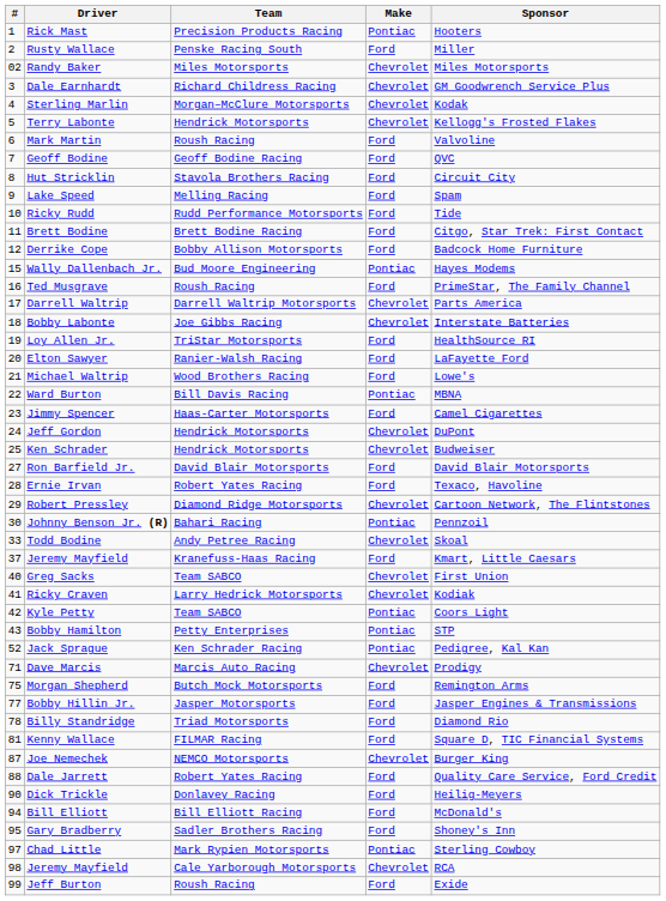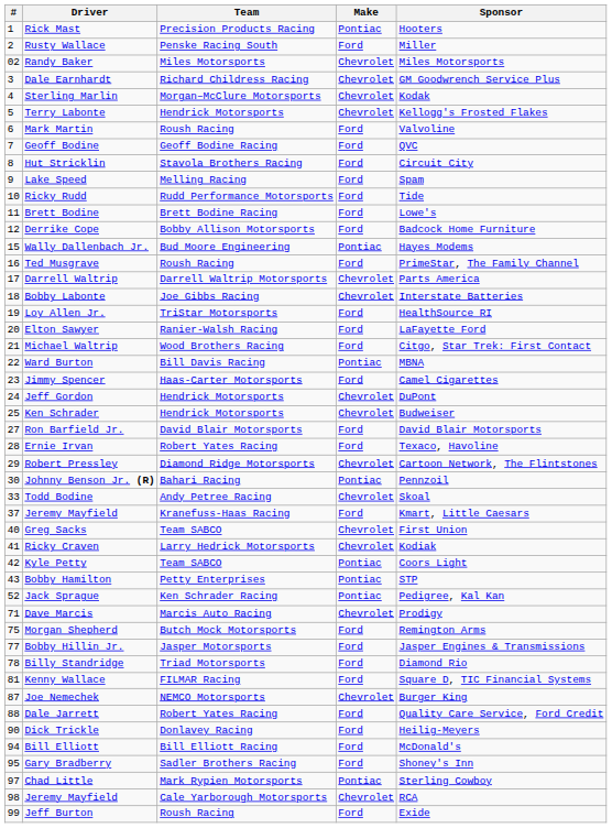 <table class="wikitable" style="font-size:95%">
 <tr>
 <th>#</th>
 <th>Driver</th>
 <th>Team</th>
 <th>Make</th>
 <th>Sponsor</th>
 </tr>
 <tr>
 <td>1</td>
 <td><a href='#'>Rick Mast</a></td>
 <td><a href='#'>Precision Products Racing</a></td>
 <td><a href='#'>Pontiac</a></td>
 <td><a href='#'>Hooters</a></td>
 </tr>
 <tr>
 <td>2</td>
 <td><a href='#'>Rusty Wallace</a></td>
 <td><a href='#'>Penske Racing South</a></td>
 <td><a href='#'>Ford</a></td>
 <td><a href='#'>Miller</a></td>
 </tr>
 <tr>
 <td>02</td>
 <td><a href='#'>Randy Baker</a></td>
 <td><a href='#'>Miles Motorsports</a></td>
 <td><a href='#'>Chevrolet</a></td>
 <td><a href='#'>Miles Motorsports</a></td>
 </tr>
 <tr>
 <td>3</td>
 <td><a href='#'>Dale Earnhardt</a></td>
 <td><a href='#'>Richard Childress Racing</a></td>
 <td><a href='#'>Chevrolet</a></td>
 <td><a href='#'>GM Goodwrench Service Plus</a></td>
 </tr>
 <tr>
 <td>4</td>
 <td><a href='#'>Sterling Marlin</a></td>
 <td><a href='#'>Morgan–McClure Motorsports</a></td>
 <td><a href='#'>Chevrolet</a></td>
 <td><a href='#'>Kodak</a></td>
 </tr>
 <tr>
 <td>5</td>
 <td><a href='#'>Terry Labonte</a></td>
 <td><a href='#'>Hendrick Motorsports</a></td>
 <td><a href='#'>Chevrolet</a></td>
 <td><a href='#'>Kellogg's Frosted Flakes</a></td>
 </tr>
 <tr>
 <td>6</td>
 <td><a href='#'>Mark Martin</a></td>
 <td><a href='#'>Roush Racing</a></td>
 <td><a href='#'>Ford</a></td>
 <td><a href='#'>Valvoline</a></td>
 </tr>
 <tr>
 <td>7</td>
 <td><a href='#'>Geoff Bodine</a></td>
 <td><a href='#'>Geoff Bodine Racing</a></td>
 <td><a href='#'>Ford</a></td>
 <td><a href='#'>QVC</a></td>
 </tr>
 <tr>
 <td>8</td>
 <td><a href='#'>Hut Stricklin</a></td>
 <td><a href='#'>Stavola Brothers Racing</a></td>
 <td><a href='#'>Ford</a></td>
 <td><a href='#'>Circuit City</a></td>
 </tr>
 <tr>
 <td>9</td>
 <td><a href='#'>Lake Speed</a></td>
 <td><a href='#'>Melling Racing</a></td>
 <td><a href='#'>Ford</a></td>
 <td><a href='#'>Spam</a></td>
 </tr>
 <tr>
 <td>10</td>
 <td><a href='#'>Ricky Rudd</a></td>
 <td><a href='#'>Rudd Performance Motorsports</a></td>
 <td><a href='#'>Ford</a></td>
 <td><a href='#'>Tide</a></td>
 </tr>
 <tr>
 <td>11</td>
 <td><a href='#'>Brett Bodine</a></td>
 <td><a href='#'>Brett Bodine Racing</a></td>
 <td><a href='#'>Ford</a></td>
-<td><a href='#'>Citgo</a>, <a href='#'>Star Trek: First Contact</a></td>
+<td><a href='#'>Lowe's</a></td>
 </tr>
 <tr>
 <td>12</td>
 <td><a href='#'>Derrike Cope</a></td>
 <td><a href='#'>Bobby Allison Motorsports</a></td>
 <td><a href='#'>Ford</a></td>
 <td><a href='#'>Badcock Home Furniture</a></td>
 </tr>
 <tr>
 <td>15</td>
 <td><a href='#'>Wally Dallenbach Jr.</a></td>
 <td><a href='#'>Bud Moore Engineering</a></td>
 <td><a href='#'>Pontiac</a></td>
 <td><a href='#'>Hayes Modems</a></td>
 </tr>
 <tr>
 <td>16</td>
 <td><a href='#'>Ted Musgrave</a></td>
 <td><a href='#'>Roush Racing</a></td>
 <td><a href='#'>Ford</a></td>
 <td><a href='#'>PrimeStar</a>, <a href='#'>The Family Channel</a></td>
 </tr>
 <tr>
 <td>17</td>
 <td><a href='#'>Darrell Waltrip</a></td>
 <td><a href='#'>Darrell Waltrip Motorsports</a></td>
 <td><a href='#'>Chevrolet</a></td>
 <td><a href='#'>Parts America</a></td>
 </tr>
 <tr>
 <td>18</td>
 <td><a href='#'>Bobby Labonte</a></td>
 <td><a href='#'>Joe Gibbs Racing</a></td>
 <td><a href='#'>Chevrolet</a></td>
 <td><a href='#'>Interstate Batteries</a></td>
 </tr>
 <tr>
 <td>19</td>
 <td><a href='#'>Loy Allen Jr.</a></td>
 <td><a href='#'>TriStar Motorsports</a></td>
 <td><a href='#'>Ford</a></td>
 <td><a href='#'>HealthSource RI</a></td>
 </tr>
 <tr>
 <td>20</td>
 <td><a href='#'>Elton Sawyer</a></td>
 <td><a href='#'>Ranier-Walsh Racing</a></td>
 <td><a href='#'>Ford</a></td>
 <td><a href='#'>LaFayette Ford</a></td>
 </tr>
 <tr>
 <td>21</td>
 <td><a href='#'>Michael Waltrip</a></td>
 <td><a href='#'>Wood Brothers Racing</a></td>
 <td><a href='#'>Ford</a></td>
-<td><a href='#'>Lowe's</a></td>
+<td><a href='#'>Citgo</a>, <a href='#'>Star Trek: First Contact</a></td>
 </tr>
 <tr>
 <td>22</td>
 <td><a href='#'>Ward Burton</a></td>
 <td><a href='#'>Bill Davis Racing</a></td>
 <td><a href='#'>Pontiac</a></td>
 <td><a href='#'>MBNA</a></td>
 </tr>
 <tr>
 <td>23</td>
 <td><a href='#'>Jimmy Spencer</a></td>
 <td><a href='#'>Haas-Carter Motorsports</a></td>
 <td><a href='#'>Ford</a></td>
 <td><a href='#'>Camel Cigarettes</a></td>
 </tr>
 <tr>
 <td>24</td>
 <td><a href='#'>Jeff Gordon</a></td>
 <td><a href='#'>Hendrick Motorsports</a></td>
 <td><a href='#'>Chevrolet</a></td>
 <td><a href='#'>DuPont</a></td>
 </tr>
 <tr>
 <td>25</td>
 <td><a href='#'>Ken Schrader</a></td>
 <td><a href='#'>Hendrick Motorsports</a></td>
 <td><a href='#'>Chevrolet</a></td>
 <td><a href='#'>Budweiser</a></td>
 </tr>
 <tr>
 <td>27</td>
 <td><a href='#'>Ron Barfield Jr.</a></td>
 <td><a href='#'>David Blair Motorsports</a></td>
 <td><a href='#'>Ford</a></td>
 <td><a href='#'>David Blair Motorsports</a></td>
 </tr>
 <tr>
 <td>28</td>
 <td><a href='#'>Ernie Irvan</a></td>
 <td><a href='#'>Robert Yates Racing</a></td>
 <td><a href='#'>Ford</a></td>
 <td><a href='#'>Texaco</a>, <a href='#'>Havoline</a></td>
 </tr>
 <tr>
 <td>29</td>
 <td><a href='#'>Robert Pressley</a></td>
 <td><a href='#'>Diamond Ridge Motorsports</a></td>
 <td><a href='#'>Chevrolet</a></td>
 <td><a href='#'>Cartoon Network</a>, <a href='#'>The Flintstones</a></td>
 </tr>
 <tr>
 <td>30</td>
 <td><a href='#'>Johnny Benson Jr.</a> <strong>(R)</strong></td>
 <td><a href='#'>Bahari Racing</a></td>
 <td><a href='#'>Pontiac</a></td>
 <td><a href='#'>Pennzoil</a></td>
 </tr>
 <tr>
 <td>33</td>
 <td><a href='#'>Todd Bodine</a></td>
 <td><a href='#'>Andy Petree Racing</a></td>
 <td><a href='#'>Chevrolet</a></td>
 <td><a href='#'>Skoal</a></td>
 </tr>
 <tr>
 <td>37</td>
 <td><a href='#'>Jeremy Mayfield</a></td>
 <td><a href='#'>Kranefuss-Haas Racing</a></td>
 <td><a href='#'>Ford</a></td>
 <td><a href='#'>Kmart</a>, <a href='#'>Little Caesars</a></td>
 </tr>
 <tr>
 <td>40</td>
 <td><a href='#'>Greg Sacks</a></td>
 <td><a href='#'>Team SABCO</a></td>
 <td><a href='#'>Chevrolet</a></td>
 <td><a href='#'>First Union</a></td>
 </tr>
 <tr>
 <td>41</td>
 <td><a href='#'>Ricky Craven</a></td>
 <td><a href='#'>Larry Hedrick Motorsports</a></td>
 <td><a href='#'>Chevrolet</a></td>
 <td><a href='#'>Kodiak</a></td>
 </tr>
 <tr>
 <td>42</td>
 <td><a href='#'>Kyle Petty</a></td>
 <td><a href='#'>Team SABCO</a></td>
 <td><a href='#'>Pontiac</a></td>
 <td><a href='#'>Coors Light</a></td>
 </tr>
 <tr>
 <td>43</td>
 <td><a href='#'>Bobby Hamilton</a></td>
 <td><a href='#'>Petty Enterprises</a></td>
 <td><a href='#'>Pontiac</a></td>
 <td><a href='#'>STP</a></td>
 </tr>
 <tr>
 <td>52</td>
 <td><a href='#'>Jack Sprague</a></td>
 <td><a href='#'>Ken Schrader Racing</a></td>
 <td><a href='#'>Pontiac</a></td>
 <td><a href='#'>Pedigree</a>, <a href='#'>Kal Kan</a></td>
 </tr>
 <tr>
 <td>71</td>
 <td><a href='#'>Dave Marcis</a></td>
 <td><a href='#'>Marcis Auto Racing</a></td>
 <td><a href='#'>Chevrolet</a></td>
 <td><a href='#'>Prodigy</a></td>
 </tr>
 <tr>
 <td>75</td>
 <td><a href='#'>Morgan Shepherd</a></td>
 <td><a href='#'>Butch Mock Motorsports</a></td>
 <td><a href='#'>Ford</a></td>
 <td><a href='#'>Remington Arms</a></td>
 </tr>
 <tr>
 <td>77</td>
 <td><a href='#'>Bobby Hillin Jr.</a></td>
 <td><a href='#'>Jasper Motorsports</a></td>
 <td><a href='#'>Ford</a></td>
 <td><a href='#'>Jasper Engines & Transmissions</a></td>
 </tr>
 <tr>
 <td>78</td>
 <td><a href='#'>Billy Standridge</a></td>
 <td><a href='#'>Triad Motorsports</a></td>
 <td><a href='#'>Ford</a></td>
 <td><a href='#'>Diamond Rio</a></td>
 </tr>
 <tr>
 <td>81</td>
 <td><a href='#'>Kenny Wallace</a></td>
 <td><a href='#'>FILMAR Racing</a></td>
 <td><a href='#'>Ford</a></td>
 <td><a href='#'>Square D</a>, <a href='#'>TIC Financial Systems</a></td>
 </tr>
 <tr>
 <td>87</td>
 <td><a href='#'>Joe Nemechek</a></td>
 <td><a href='#'>NEMCO Motorsports</a></td>
 <td><a href='#'>Chevrolet</a></td>
 <td><a href='#'>Burger King</a></td>
 </tr>
 <tr>
 <td>88</td>
 <td><a href='#'>Dale Jarrett</a></td>
 <td><a href='#'>Robert Yates Racing</a></td>
 <td><a href='#'>Ford</a></td>
 <td><a href='#'>Quality Care Service</a>, <a href='#'>Ford Credit</a></td>
 </tr>
 <tr>
 <td>90</td>
 <td><a href='#'>Dick Trickle</a></td>
 <td><a href='#'>Donlavey Racing</a></td>
 <td><a href='#'>Ford</a></td>
 <td><a href='#'>Heilig-Meyers</a></td>
 </tr>
 <tr>
 <td>94</td>
 <td><a href='#'>Bill Elliott</a></td>
 <td><a href='#'>Bill Elliott Racing</a></td>
 <td><a href='#'>Ford</a></td>
 <td><a href='#'>McDonald's</a></td>
 </tr>
 <tr>
 <td>95</td>
 <td><a href='#'>Gary Bradberry</a></td>
 <td><a href='#'>Sadler Brothers Racing</a></td>
 <td><a href='#'>Ford</a></td>
 <td><a href='#'>Shoney's Inn</a></td>
 </tr>
 <tr>
 <td>97</td>
 <td><a href='#'>Chad Little</a></td>
 <td><a href='#'>Mark Rypien Motorsports</a></td>
 <td><a href='#'>Pontiac</a></td>
 <td><a href='#'>Sterling Cowboy</a></td>
 </tr>
 <tr>
 <td>98</td>
 <td><a href='#'>Jeremy Mayfield</a></td>
 <td><a href='#'>Cale Yarborough Motorsports</a></td>
 <td><a href='#'>Chevrolet</a></td>
 <td><a href='#'>RCA</a></td>
 </tr>
 <tr>
 <td>99</td>
 <td><a href='#'>Jeff Burton</a></td>
 <td><a href='#'>Roush Racing</a></td>
 <td><a href='#'>Ford</a></td>
 <td><a href='#'>Exide</a></td>
 </tr>
 </table>
